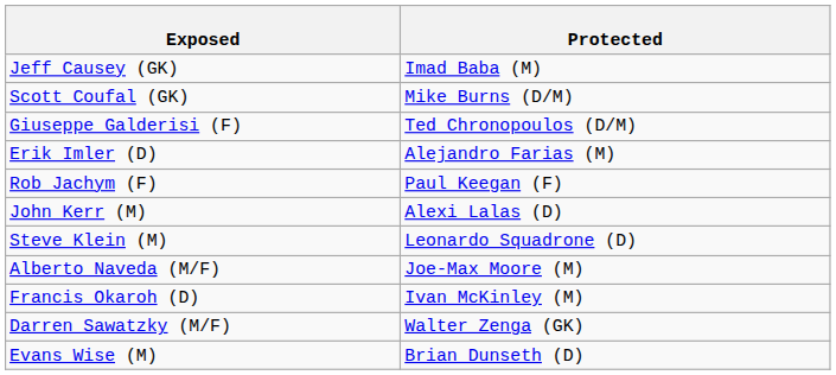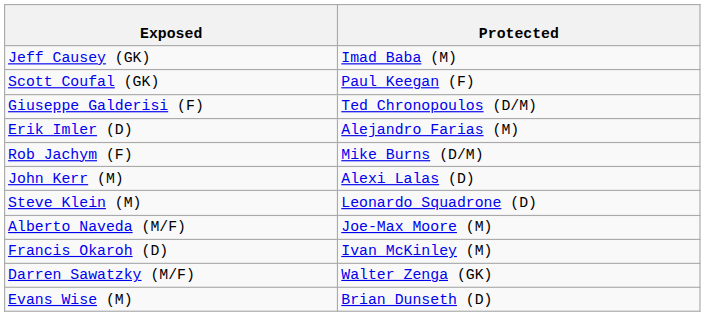 <table class="wikitable">
 <tr>
 <th style="width:23%"><br>Exposed</th>
 <th style="width:25%"><br>Protected</th>
 </tr>
 <tr>
 <td><a href='#'>Jeff Causey</a> (GK)</td>
 <td><a href='#'>Imad Baba</a> (M)</td>
 </tr>
 <tr>
 <td><a href='#'>Scott Coufal</a> (GK)</td>
-<td><a href='#'>Mike Burns</a> (D/M)</td>
+<td><a href='#'>Paul Keegan</a> (F)</td>
 </tr>
 <tr>
 <td><a href='#'>Giuseppe Galderisi</a> (F)</td>
 <td><a href='#'>Ted Chronopoulos</a> (D/M)</td>
 </tr>
 <tr>
 <td><a href='#'>Erik Imler</a> (D)</td>
 <td><a href='#'>Alejandro Farias</a> (M)</td>
 </tr>
 <tr>
 <td><a href='#'>Rob Jachym</a> (F)</td>
-<td><a href='#'>Paul Keegan</a> (F)</td>
+<td><a href='#'>Mike Burns</a> (D/M)</td>
 </tr>
 <tr>
 <td><a href='#'>John Kerr</a> (M)</td>
 <td><a href='#'>Alexi Lalas</a> (D)</td>
 </tr>
 <tr>
 <td><a href='#'>Steve Klein</a> (M)</td>
 <td><a href='#'>Leonardo Squadrone</a> (D)</td>
 </tr>
 <tr>
 <td><a href='#'>Alberto Naveda</a> (M/F)</td>
 <td><a href='#'>Joe-Max Moore</a> (M)</td>
 </tr>
 <tr>
 <td><a href='#'>Francis Okaroh</a> (D)</td>
 <td><a href='#'>Ivan McKinley</a> (M)</td>
 </tr>
 <tr>
 <td><a href='#'>Darren Sawatzky</a> (M/F)</td>
 <td><a href='#'>Walter Zenga</a> (GK)</td>
 </tr>
 <tr>
 <td><a href='#'>Evans Wise</a> (M)</td>
 <td><a href='#'>Brian Dunseth</a> (D)</td>
 </tr>
 </table>
